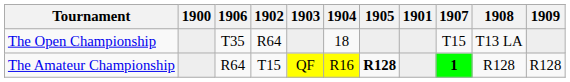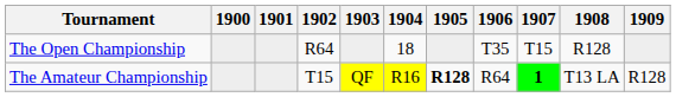 <table class="wikitable" style="font-size:95%;text-align:center;">
 <tr>
 <th>Tournament</th>
 <th>1900</th>
-<th>1906</th>
+<th>1901</th>
 <th>1902</th>
 <th>1903</th>
 <th>1904</th>
 <th>1905</th>
-<th>1901</th>
+<th>1906</th>
 <th>1907</th>
 <th>1908</th>
 <th>1909</th>
 </tr>
 <tr>
 <td align=left><a href='#'>The Open Championship</a></td>
 <td style="background:#eeeeee;"></td>
-<td>T35</td>
+<td style="background:#eeeeee;"></td>
 <td>R64</td>
 <td style="background:#eeeeee;"></td>
 <td>18</td>
 <td style="background:#eeeeee;"></td>
-<td style="background:#eeeeee;"></td>
+<td>T35</td>
 <td>T15</td>
-<td>T13 <span>LA</span></td>
+<td>R128</td>
 <td style="background:#eeeeee;"></td>
 </tr>
 <tr>
 <td align=left><a href='#'>The Amateur Championship</a></td>
 <td style="background:#eeeeee;"></td>
-<td>R64</td>
+<td style="background:#eeeeee;"></td>
 <td>T15</td>
 <td style="background:yellow;">QF</td>
 <td style="background:yellow;">R16</td>
 <td><strong>R128</strong></td>
-<td style="background:#eeeeee;"></td>
+<td>R64</td>
 <td style="background:#00ff00;"><strong>1</strong></td>
-<td>R128</td>
+<td>T13 <span>LA</span></td>
 <td>R128</td>
 </tr>
 </table>
